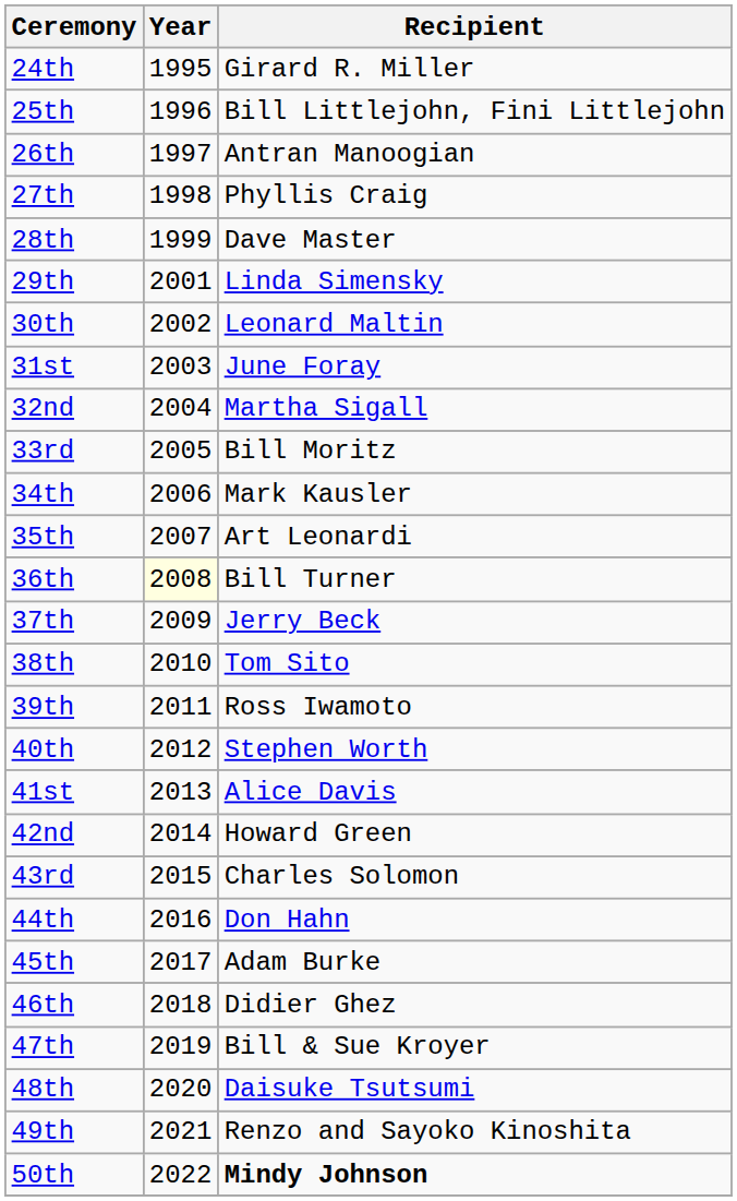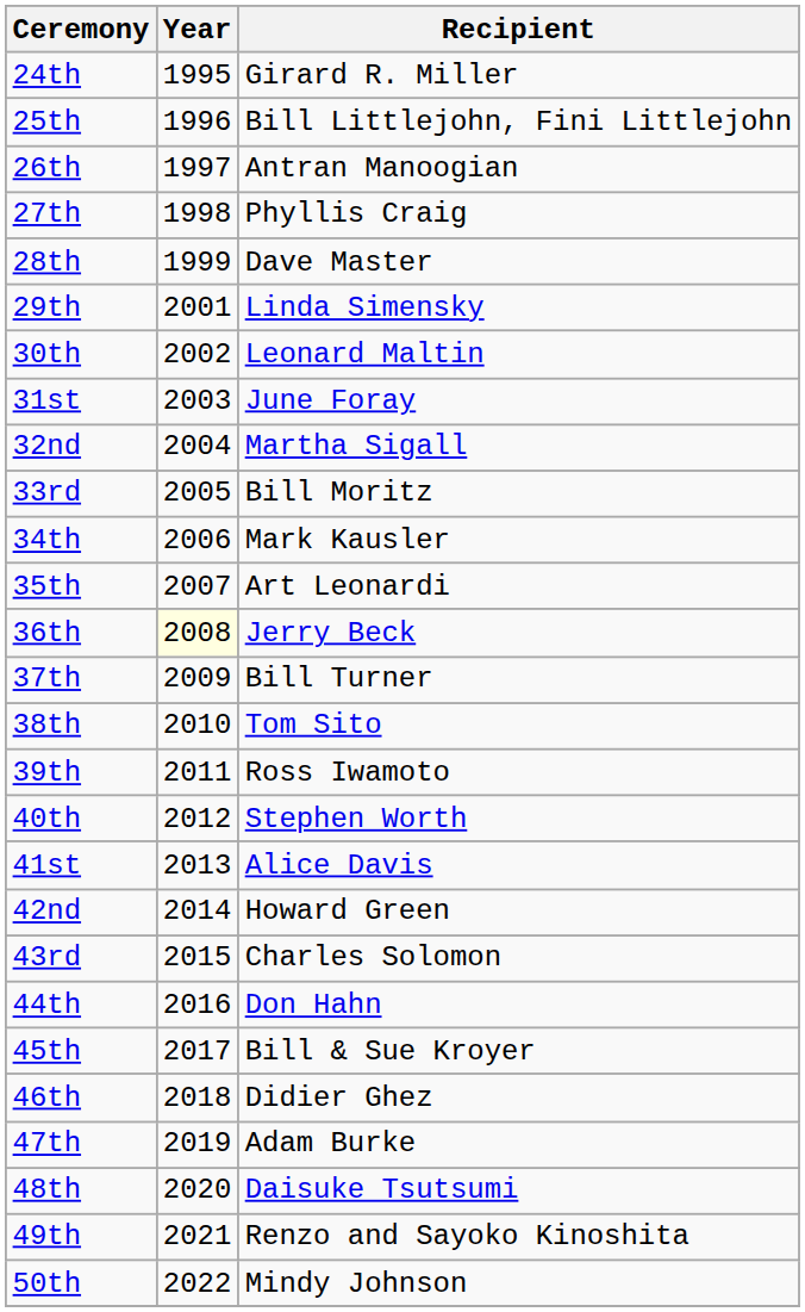 <table class="wikitable">
 <tr>
 <th>Ceremony</th>
 <th>Year</th>
 <th>Recipient</th>
 </tr>
 <tr>
 <td><a href='#'>24th</a></td>
 <td>1995</td>
 <td>Girard R. Miller</td>
 </tr>
 <tr>
 <td><a href='#'>25th</a></td>
 <td>1996</td>
 <td>Bill Littlejohn, Fini Littlejohn</td>
 </tr>
 <tr>
 <td><a href='#'>26th</a></td>
 <td>1997</td>
 <td>Antran Manoogian</td>
 </tr>
 <tr>
 <td><a href='#'>27th</a></td>
 <td>1998</td>
 <td>Phyllis Craig</td>
 </tr>
 <tr>
 <td><a href='#'>28th</a></td>
 <td>1999</td>
 <td>Dave Master</td>
 </tr>
 <tr>
 <td><a href='#'>29th</a></td>
 <td>2001</td>
 <td><a href='#'>Linda Simensky</a></td>
 </tr>
 <tr>
 <td><a href='#'>30th</a></td>
 <td>2002</td>
 <td><a href='#'>Leonard Maltin</a></td>
 </tr>
 <tr>
 <td><a href='#'>31st</a></td>
 <td>2003</td>
 <td><a href='#'>June Foray</a></td>
 </tr>
 <tr>
 <td><a href='#'>32nd</a></td>
 <td>2004</td>
 <td><a href='#'>Martha Sigall</a></td>
 </tr>
 <tr>
 <td><a href='#'>33rd</a></td>
 <td>2005</td>
 <td>Bill Moritz</td>
 </tr>
 <tr>
 <td><a href='#'>34th</a></td>
 <td>2006</td>
 <td>Mark Kausler</td>
 </tr>
 <tr>
 <td><a href='#'>35th</a></td>
 <td>2007</td>
 <td>Art Leonardi</td>
 </tr>
 <tr>
 <td><a href='#'>36th</a></td>
 <td style="background: lightyellow;">2008</td>
-<td>Bill Turner</td>
+<td><a href='#'>Jerry Beck</a></td>
 </tr>
 <tr>
 <td><a href='#'>37th</a></td>
 <td>2009</td>
-<td><a href='#'>Jerry Beck</a></td>
+<td>Bill Turner</td>
 </tr>
 <tr>
 <td><a href='#'>38th</a></td>
 <td>2010</td>
 <td><a href='#'>Tom Sito</a></td>
 </tr>
 <tr>
 <td><a href='#'>39th</a></td>
 <td>2011</td>
 <td>Ross Iwamoto</td>
 </tr>
 <tr>
 <td><a href='#'>40th</a></td>
 <td>2012</td>
 <td><a href='#'>Stephen Worth</a></td>
 </tr>
 <tr>
 <td><a href='#'>41st</a></td>
 <td>2013</td>
 <td><a href='#'>Alice Davis</a></td>
 </tr>
 <tr>
 <td><a href='#'>42nd</a></td>
 <td>2014</td>
 <td>Howard Green</td>
 </tr>
 <tr>
 <td><a href='#'>43rd</a></td>
 <td>2015</td>
 <td>Charles Solomon</td>
 </tr>
 <tr>
 <td><a href='#'>44th</a></td>
 <td>2016</td>
 <td><a href='#'>Don Hahn</a></td>
 </tr>
 <tr>
 <td><a href='#'>45th</a></td>
 <td>2017</td>
-<td>Adam Burke</td>
+<td>Bill & Sue Kroyer </td>
 </tr>
 <tr>
 <td><a href='#'>46th</a></td>
 <td>2018</td>
 <td>Didier Ghez </td>
 </tr>
 <tr>
 <td><a href='#'>47th</a></td>
 <td>2019</td>
-<td>Bill & Sue Kroyer </td>
+<td>Adam Burke</td>
 </tr>
 <tr>
 <td><a href='#'>48th</a></td>
 <td>2020</td>
 <td><a href='#'>Daisuke Tsutsumi</a></td>
 </tr>
 <tr>
 <td><a href='#'>49th</a></td>
 <td>2021</td>
 <td>Renzo and Sayoko Kinoshita</td>
 </tr>
 <tr>
 <td><a href='#'>50th</a></td>
 <td>2022</td>
-<td><strong>Mindy Johnson</strong></td>
+<td>Mindy Johnson</td>
 </tr>
 <tr>
 </tr>
 </table>
